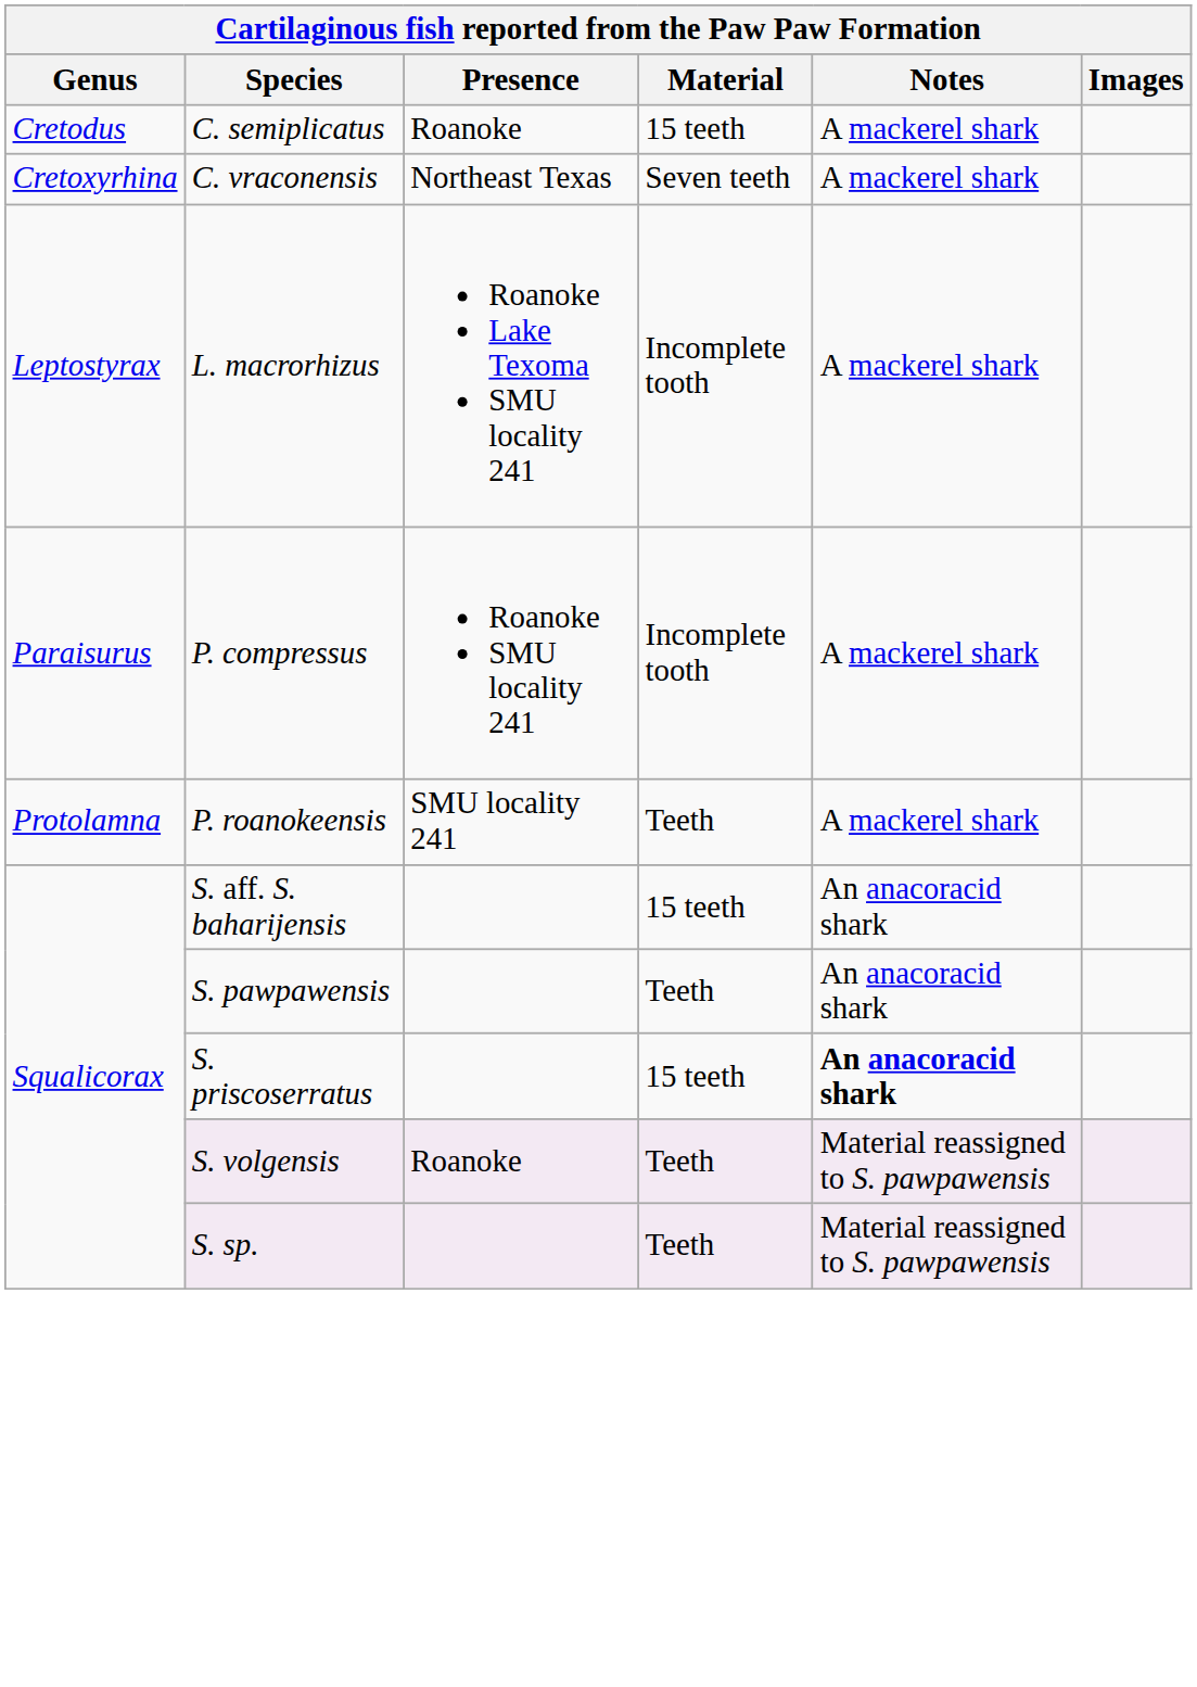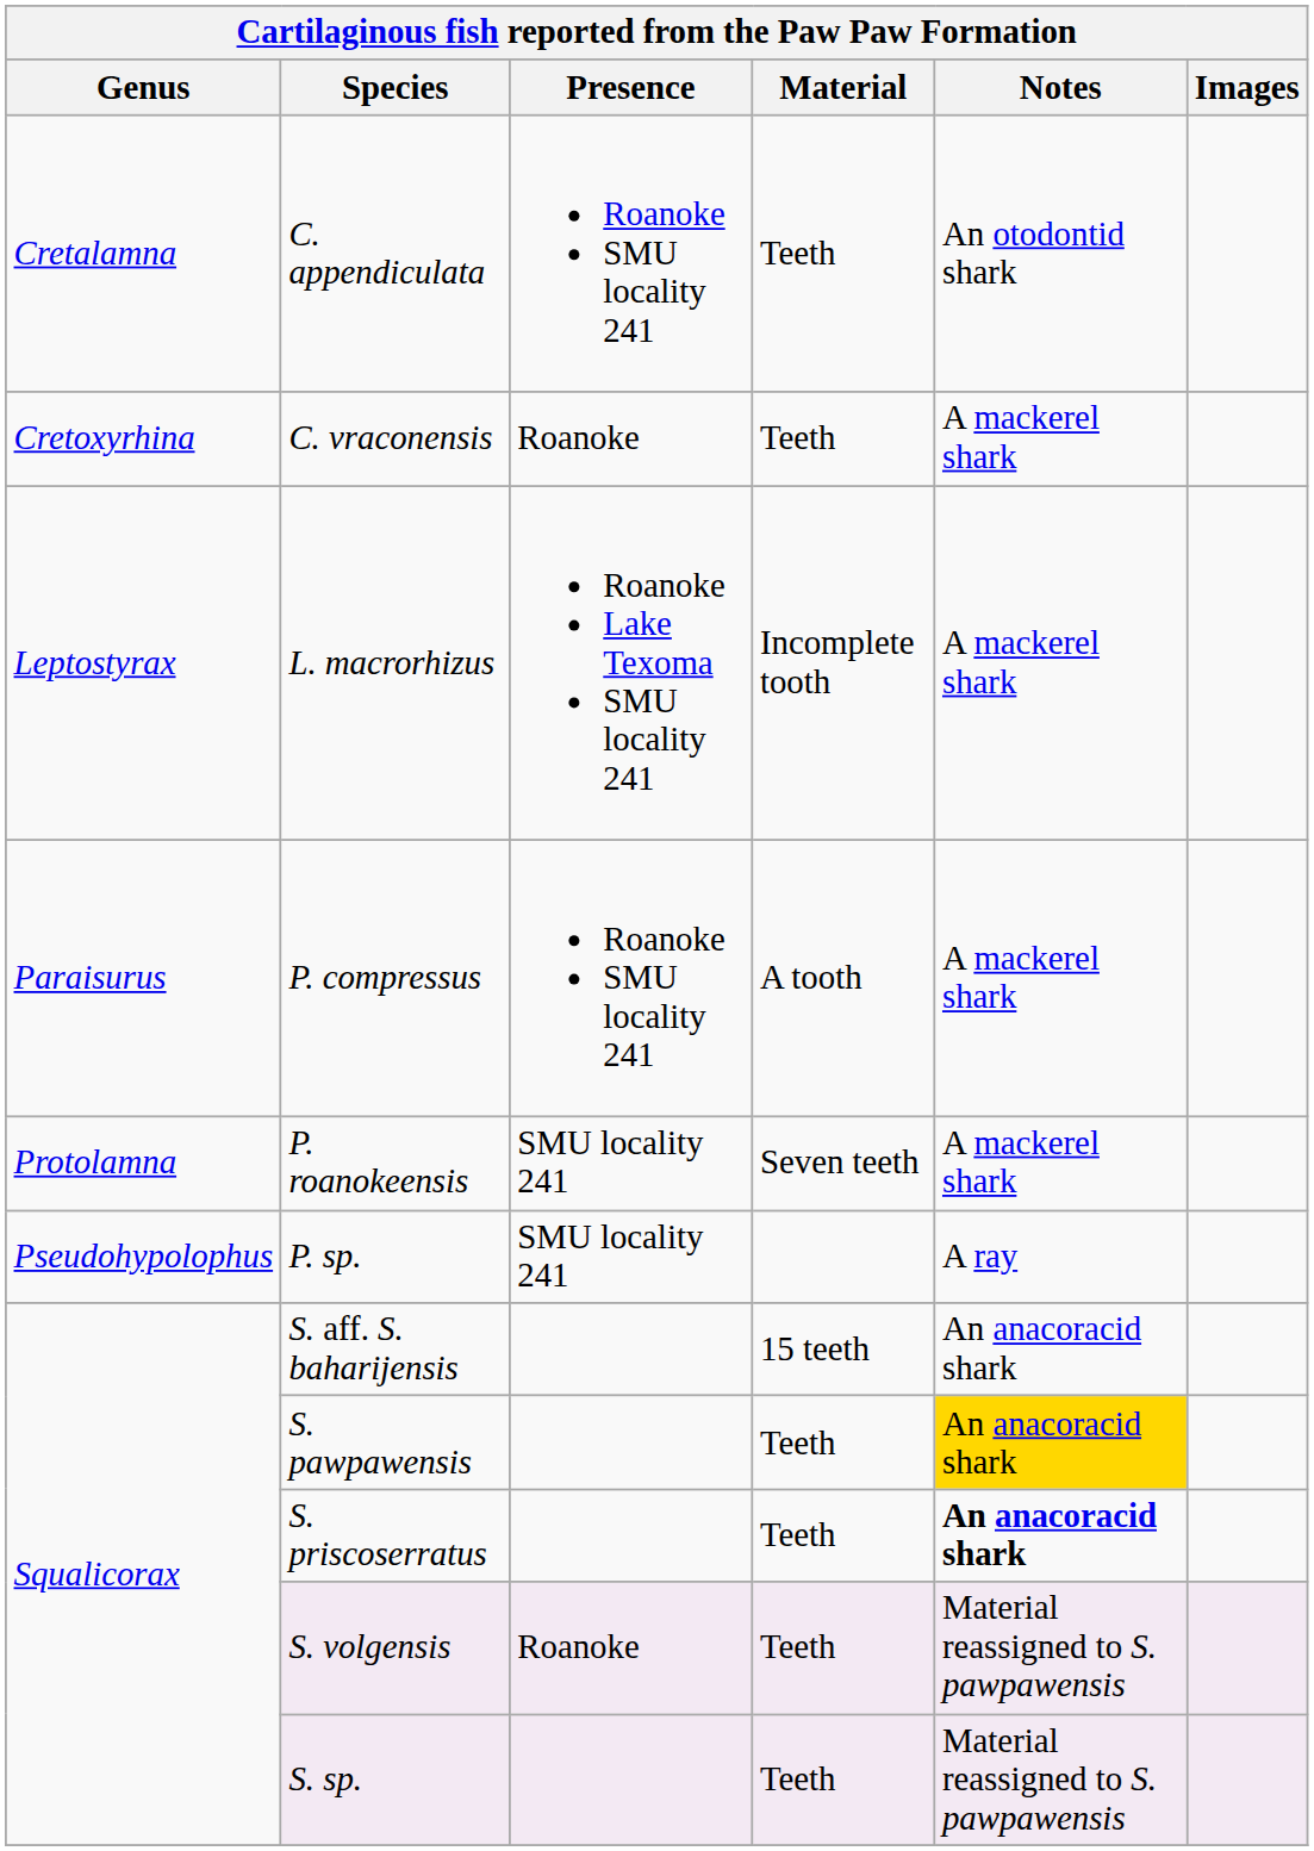 <table class="wikitable" align="center">
 <tr>
 <th colspan="6" align="center"><strong><a href='#'>Cartilaginous fish</a> reported from the Paw Paw Formation</strong></th>
 </tr>
 <tr>
 <th>Genus</th>
 <th>Species</th>
 <th>Presence</th>
 <th><strong>Material</strong></th>
 <th>Notes</th>
 <th>Images</th>
 </tr>
 <tr>
-<td><em><a href='#'>Cretodus</a></em></td>
-<td><em>C. semiplicatus</em></td>
-<td>Roanoke</td>
-<td>15 teeth</td>
-<td>A <a href='#'>mackerel shark</a></td>
+<td><em><a href='#'>Cretalamna</a></em></td>
+<td><em>C. appendiculata</em></td>
+<td><br><ul><li><a href='#'>Roanoke</a></li><li>SMU locality 241</li></ul></td>
+<td>Teeth</td>
+<td>An <a href='#'>otodontid</a> shark</td>
 <td></td>
 </tr>
 <tr>
 <td><em><a href='#'>Cretoxyrhina</a></em></td>
 <td><em>C. vraconensis</em></td>
-<td>Northeast Texas</td>
-<td>Seven teeth</td>
+<td>Roanoke</td>
+<td>Teeth</td>
 <td>A <a href='#'>mackerel shark</a></td>
 <td></td>
 </tr>
 <tr>
 <td><em><a href='#'>Leptostyrax</a></em></td>
 <td><em>L. macrorhizus</em></td>
 <td><br><ul><li>Roanoke</li><li><a href='#'>Lake Texoma</a></li><li>SMU locality 241</li></ul></td>
 <td>Incomplete tooth</td>
 <td>A <a href='#'>mackerel shark</a></td>
 <td></td>
 </tr>
 <tr>
 <td><em><a href='#'>Paraisurus</a></em></td>
 <td><em>P. compressus</em></td>
 <td><br><ul><li>Roanoke</li><li>SMU locality 241</li></ul></td>
-<td>Incomplete tooth</td>
+<td>A tooth</td>
 <td>A <a href='#'>mackerel shark</a></td>
 <td></td>
 </tr>
 <tr>
 <td><em><a href='#'>Protolamna</a></em></td>
 <td><em>P. roanokeensis</em></td>
 <td>SMU locality 241</td>
-<td>Teeth</td>
+<td>Seven teeth</td>
 <td>A <a href='#'>mackerel shark</a></td>
+<td></td>
+</tr>
+<tr>
+<td><em><a href='#'>Pseudohypolophus</a></em></td>
+<td><em>P. sp.</em></td>
+<td>SMU locality 241</td>
+<td></td>
+<td>A <a href='#'>ray</a></td>
 <td></td>
 </tr>
 <tr>
 <td rowspan="5"><em><a href='#'>Squalicorax</a></em></td>
 <td><em>S.</em> aff. <em>S. baharijensis</em></td>
 <td></td>
 <td>15 teeth</td>
 <td>An <a href='#'>anacoracid</a> shark</td>
 <td></td>
 </tr>
 <tr>
 <td><em>S. pawpawensis</em></td>
 <td></td>
 <td>Teeth</td>
-<td>An <a href='#'>anacoracid</a> shark</td>
+<td style="background: gold;">An <a href='#'>anacoracid</a> shark</td>
 <td></td>
 </tr>
 <tr>
 <td><em>S. priscoserratus</em></td>
 <td></td>
-<td>15 teeth</td>
+<td>Teeth</td>
 <td><strong>An <a href='#'>anacoracid</a> shark</strong></td>
 <td></td>
 </tr>
 <tr>
 <td style="background:#f3e9f3;"><em>S. volgensis</em></td>
 <td style="background:#f3e9f3;">Roanoke</td>
 <td style="background:#f3e9f3;">Teeth</td>
 <td style="background:#f3e9f3;">Material reassigned to <em>S. pawpawensis</em></td>
 <td style="background:#f3e9f3;"></td>
 </tr>
 <tr>
 <td style="background:#f3e9f3;"><em>S. sp.</em></td>
 <td style="background:#f3e9f3;"></td>
 <td style="background:#f3e9f3;">Teeth</td>
 <td style="background:#f3e9f3;">Material reassigned to <em>S. pawpawensis</em></td>
 <td style="background:#f3e9f3;"></td>
 </tr>
 <tr>
 </tr>
 </table>
